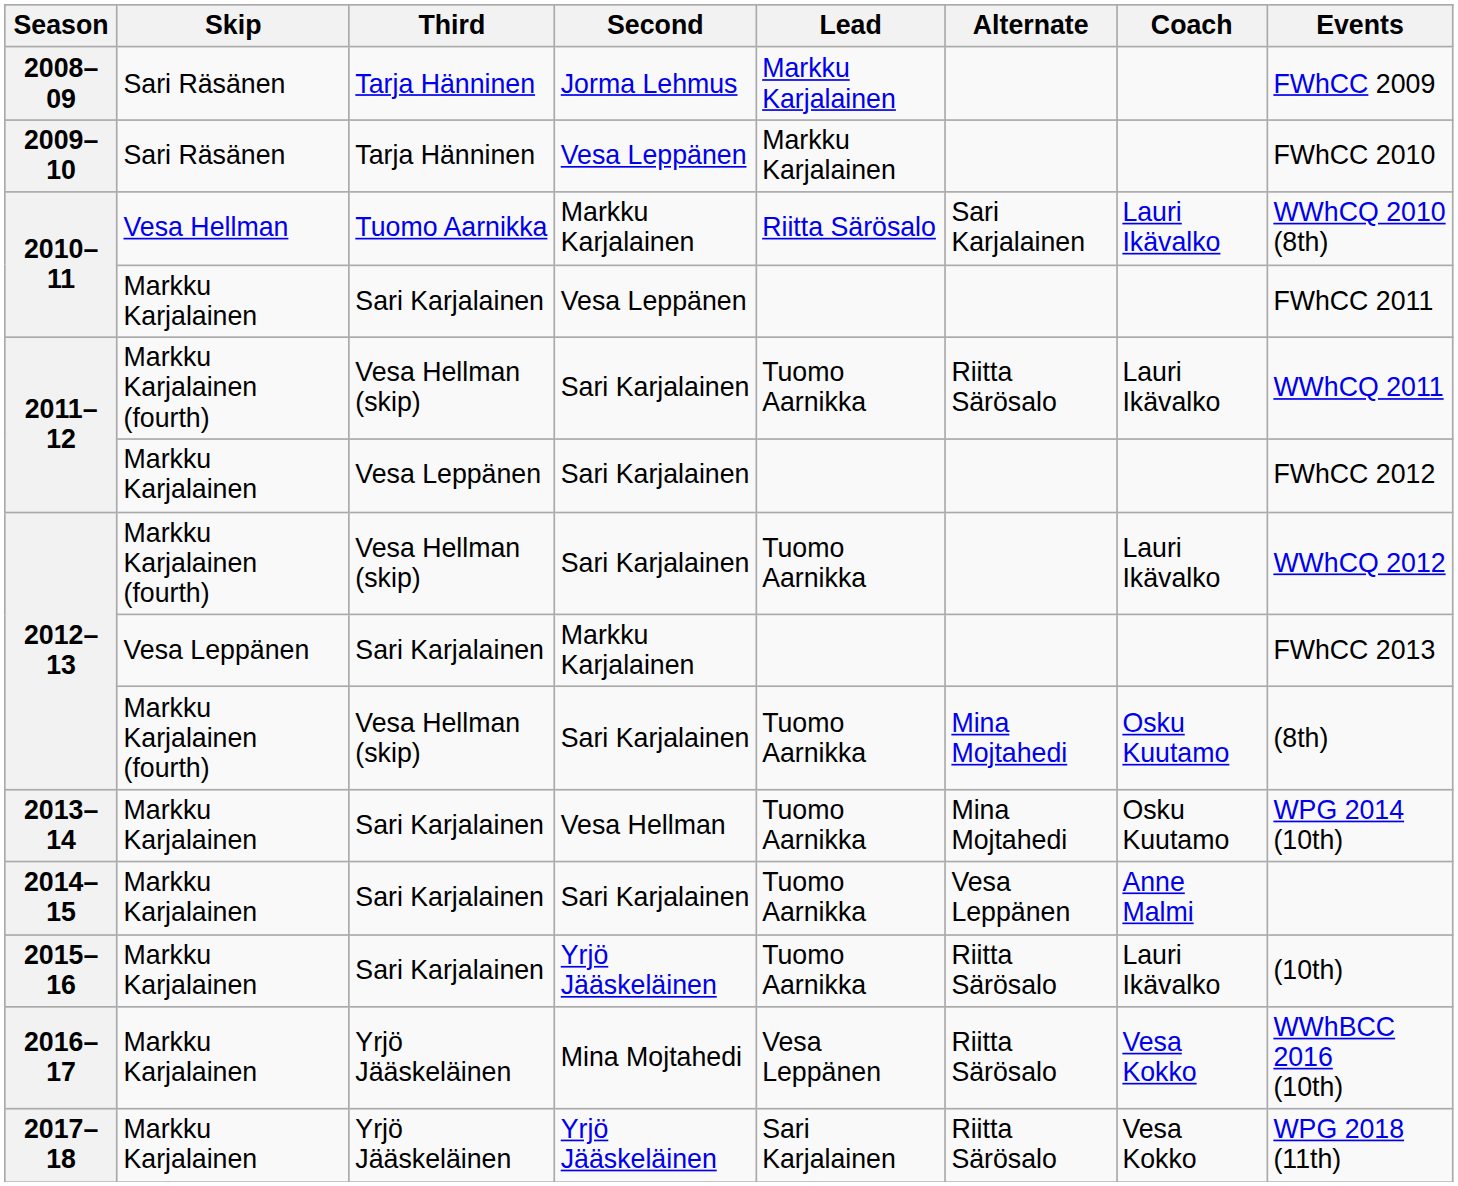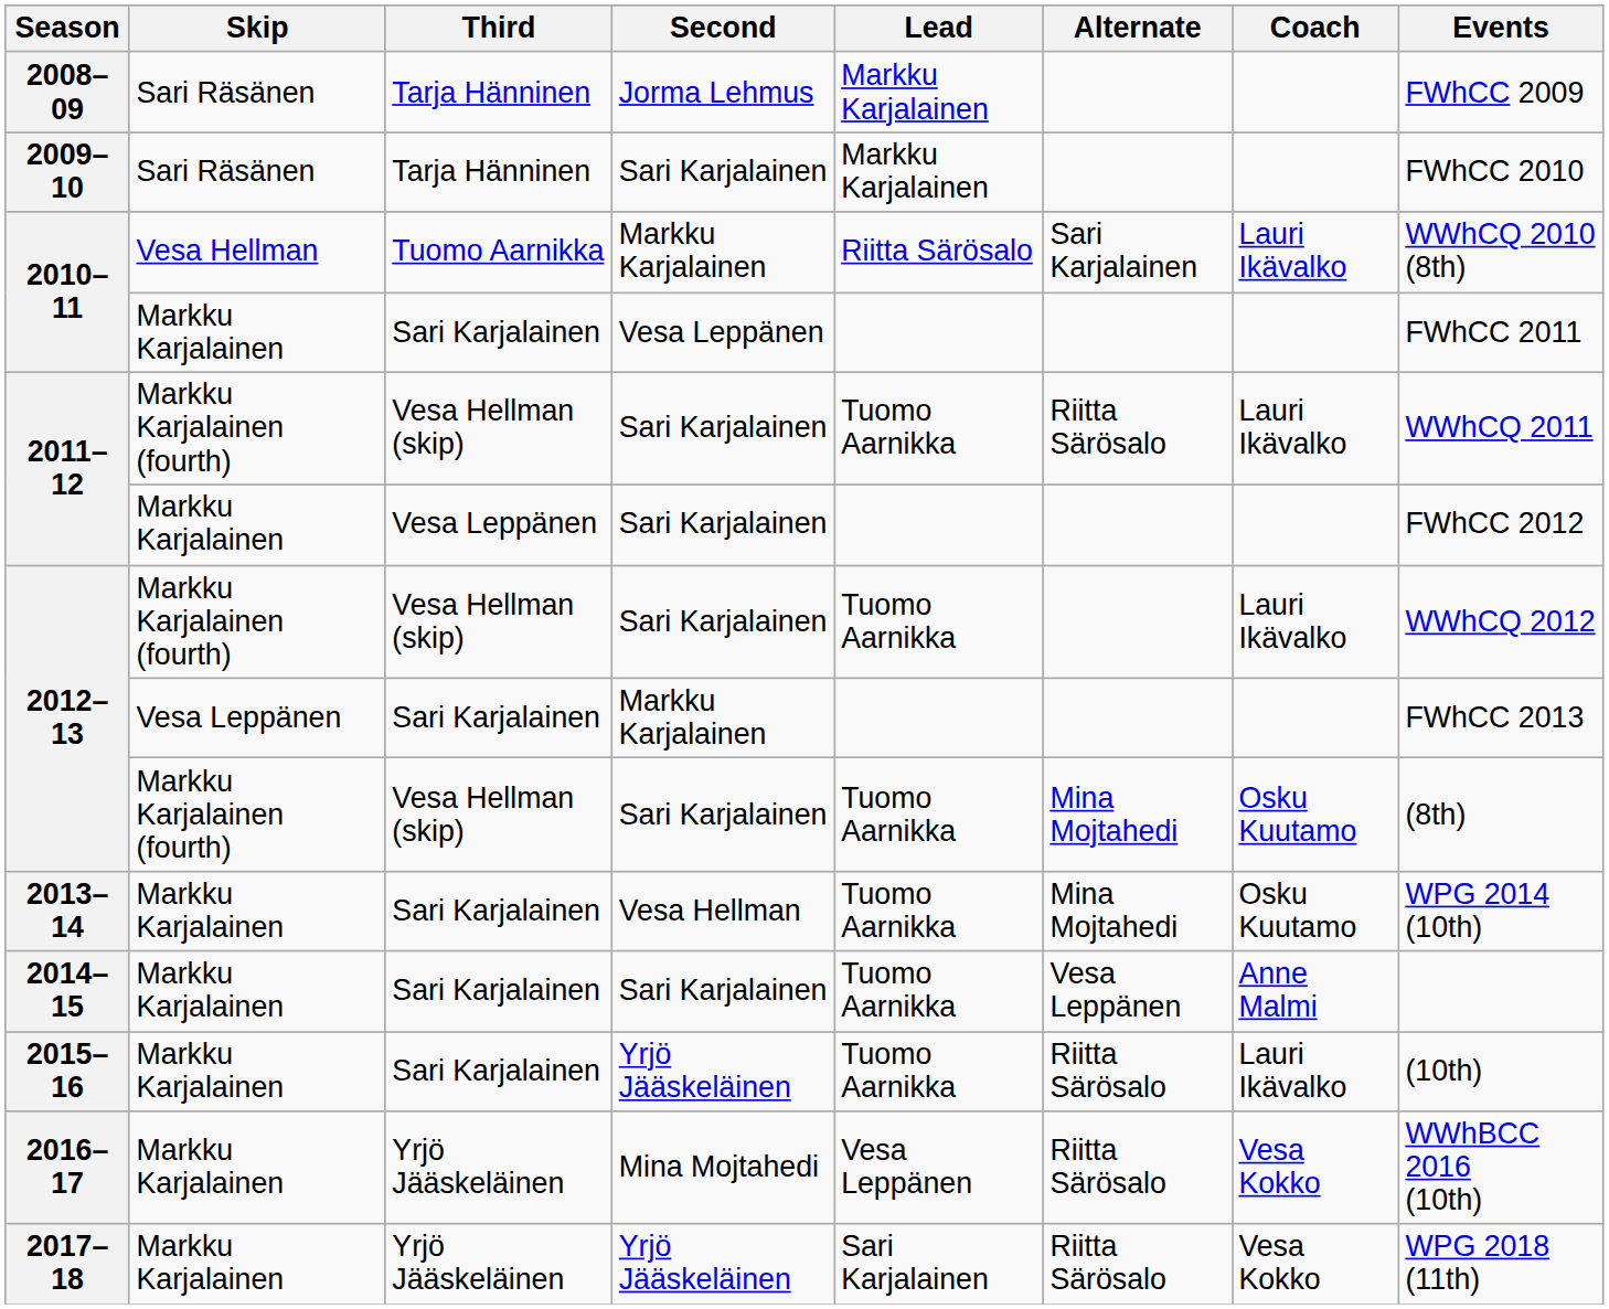 <table class="wikitable">
 <tr>
 <th scope="col" width=60>Season</th>
 <th scope="col">Skip</th>
 <th scope="col">Third</th>
 <th scope="col">Second</th>
 <th scope="col">Lead</th>
 <th scope="col">Alternate</th>
 <th scope="col">Coach</th>
 <th scope="col">Events</th>
 </tr>
 <tr>
 <th scope="row">2008–09</th>
 <td>Sari Räsänen</td>
 <td><a href='#'>Tarja Hänninen</a></td>
 <td><a href='#'>Jorma Lehmus</a></td>
 <td><a href='#'>Markku Karjalainen</a></td>
 <td></td>
 <td></td>
 <td><a href='#'>FWhCC</a> 2009 </td>
 </tr>
 <tr>
 <th scope="row">2009–10</th>
 <td>Sari Räsänen</td>
 <td>Tarja Hänninen</td>
-<td><a href='#'>Vesa Leppänen</a></td>
+<td>Sari Karjalainen</td>
 <td>Markku Karjalainen</td>
 <td></td>
 <td></td>
 <td>FWhCC 2010 </td>
 </tr>
 <tr>
 <th scope="row" rowspan=2>2010–11</th>
 <td><a href='#'>Vesa Hellman</a></td>
 <td><a href='#'>Tuomo Aarnikka</a></td>
 <td>Markku Karjalainen</td>
 <td><a href='#'>Riitta Särösalo</a></td>
 <td>Sari Karjalainen</td>
 <td><a href='#'>Lauri Ikävalko</a></td>
 <td><a href='#'>WWhCQ 2010</a> (8th)</td>
 </tr>
 <tr>
 <td>Markku Karjalainen</td>
 <td>Sari Karjalainen</td>
 <td>Vesa Leppänen</td>
 <td></td>
 <td></td>
 <td></td>
 <td>FWhCC 2011 </td>
 </tr>
 <tr>
 <th scope="row" rowspan=2>2011–12</th>
 <td>Markku Karjalainen (fourth)</td>
 <td>Vesa Hellman (skip)</td>
 <td>Sari Karjalainen</td>
 <td>Tuomo Aarnikka</td>
 <td>Riitta Särösalo</td>
 <td>Lauri Ikävalko</td>
 <td><a href='#'>WWhCQ 2011</a> </td>
 </tr>
 <tr>
 <td>Markku Karjalainen</td>
 <td>Vesa Leppänen</td>
 <td>Sari Karjalainen</td>
 <td></td>
 <td></td>
 <td></td>
 <td>FWhCC 2012 </td>
 </tr>
 <tr>
 <th scope="row" rowspan=3>2012–13</th>
 <td>Markku Karjalainen (fourth)</td>
 <td>Vesa Hellman (skip)</td>
 <td>Sari Karjalainen</td>
 <td>Tuomo Aarnikka</td>
 <td></td>
 <td>Lauri Ikävalko</td>
 <td><a href='#'>WWhCQ 2012</a> </td>
 </tr>
 <tr>
 <td>Vesa Leppänen</td>
 <td>Sari Karjalainen</td>
 <td>Markku Karjalainen</td>
 <td></td>
 <td></td>
 <td></td>
 <td>FWhCC 2013 </td>
 </tr>
 <tr>
 <td>Markku Karjalainen (fourth)</td>
 <td>Vesa Hellman (skip)</td>
 <td>Sari Karjalainen</td>
 <td>Tuomo Aarnikka</td>
 <td><a href='#'>Mina Mojtahedi</a></td>
 <td><a href='#'>Osku Kuutamo</a></td>
 <td> (8th)</td>
 </tr>
 <tr>
 <th scope="row">2013–14</th>
 <td>Markku Karjalainen</td>
 <td>Sari Karjalainen</td>
 <td>Vesa Hellman</td>
 <td>Tuomo Aarnikka</td>
 <td>Mina Mojtahedi</td>
 <td>Osku Kuutamo</td>
 <td><a href='#'>WPG 2014</a> (10th)</td>
 </tr>
 <tr>
 <th scope="row">2014–15</th>
 <td>Markku Karjalainen</td>
 <td>Sari Karjalainen</td>
 <td>Sari Karjalainen</td>
 <td>Tuomo Aarnikka</td>
 <td>Vesa Leppänen</td>
 <td><a href='#'>Anne Malmi</a></td>
 <td> </td>
 </tr>
 <tr>
 <th scope="row">2015–16</th>
 <td>Markku Karjalainen</td>
 <td>Sari Karjalainen</td>
 <td><a href='#'>Yrjö Jääskeläinen</a></td>
 <td>Tuomo Aarnikka</td>
 <td>Riitta Särösalo</td>
 <td>Lauri Ikävalko</td>
 <td> (10th)</td>
 </tr>
 <tr>
 <th scope="row">2016–17</th>
 <td>Markku Karjalainen</td>
 <td>Yrjö Jääskeläinen</td>
 <td>Mina Mojtahedi</td>
 <td>Vesa Leppänen</td>
 <td>Riitta Särösalo</td>
 <td><a href='#'>Vesa Kokko</a></td>
 <td><a href='#'>WWhBCC 2016</a> <br> (10th)</td>
 </tr>
 <tr>
 <th scope="row">2017–18</th>
 <td>Markku Karjalainen</td>
 <td>Yrjö Jääskeläinen</td>
 <td><a href='#'>Yrjö Jääskeläinen</a></td>
 <td>Sari Karjalainen</td>
 <td>Riitta Särösalo</td>
 <td>Vesa Kokko</td>
 <td><a href='#'>WPG 2018</a> (11th)</td>
 </tr>
 </table>
